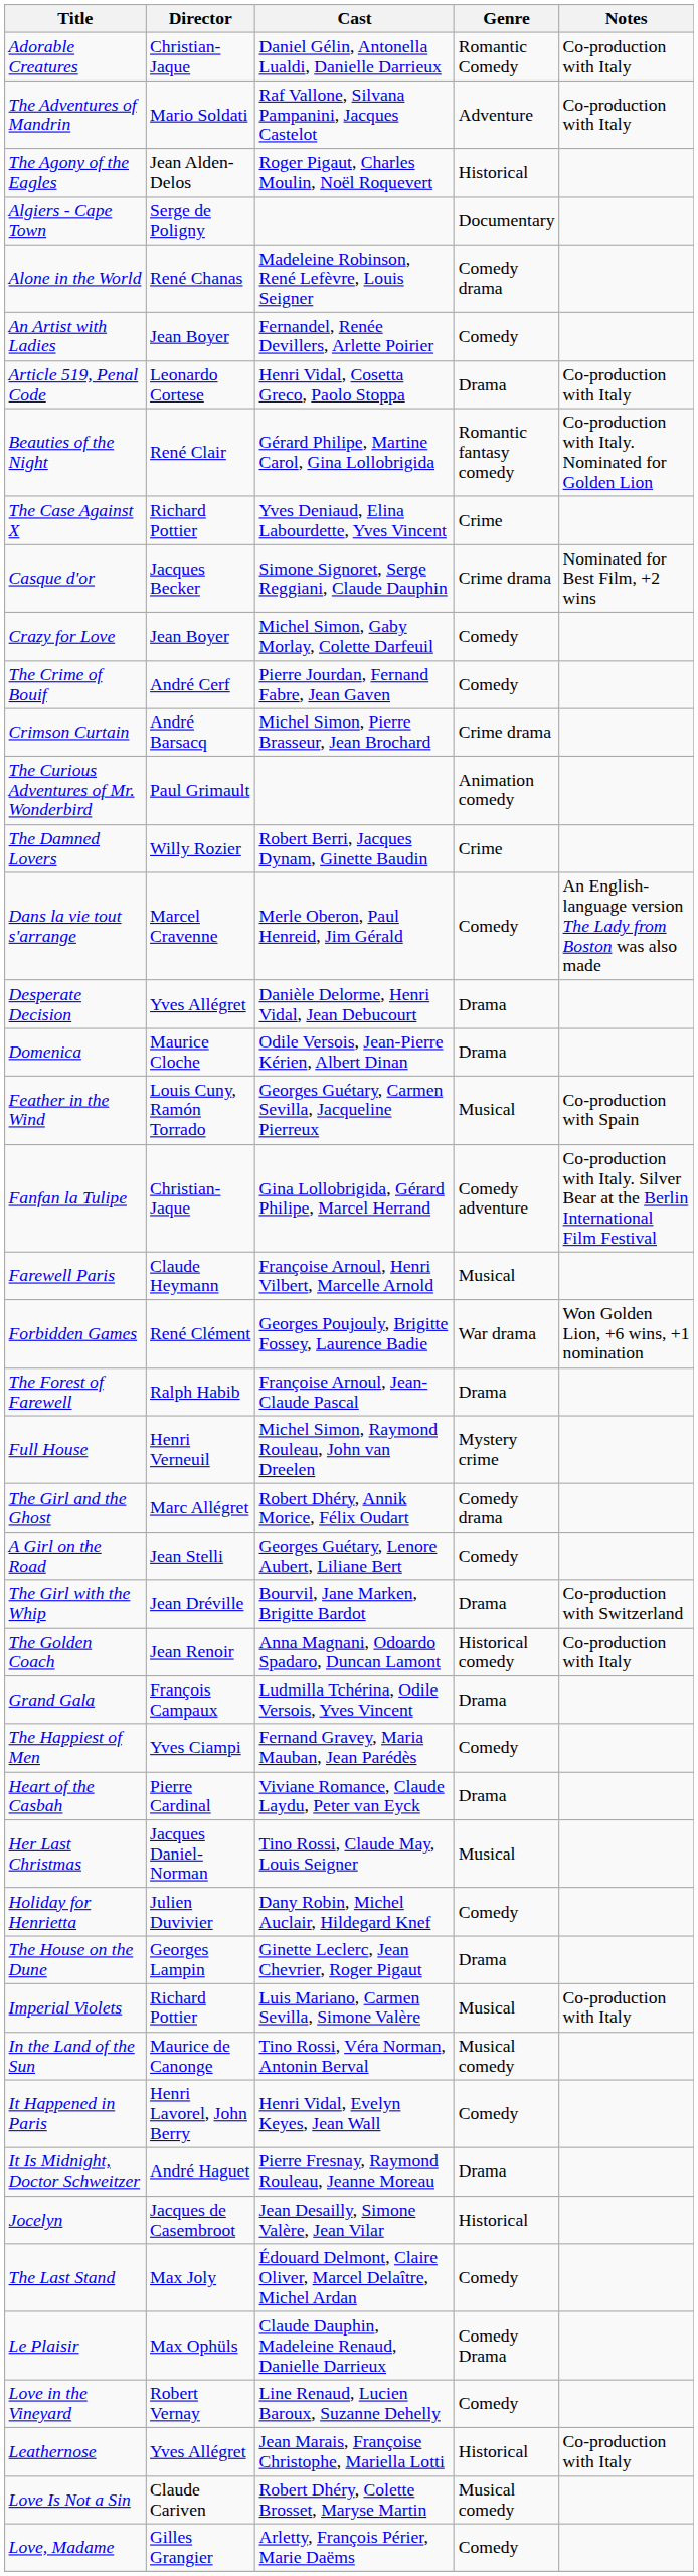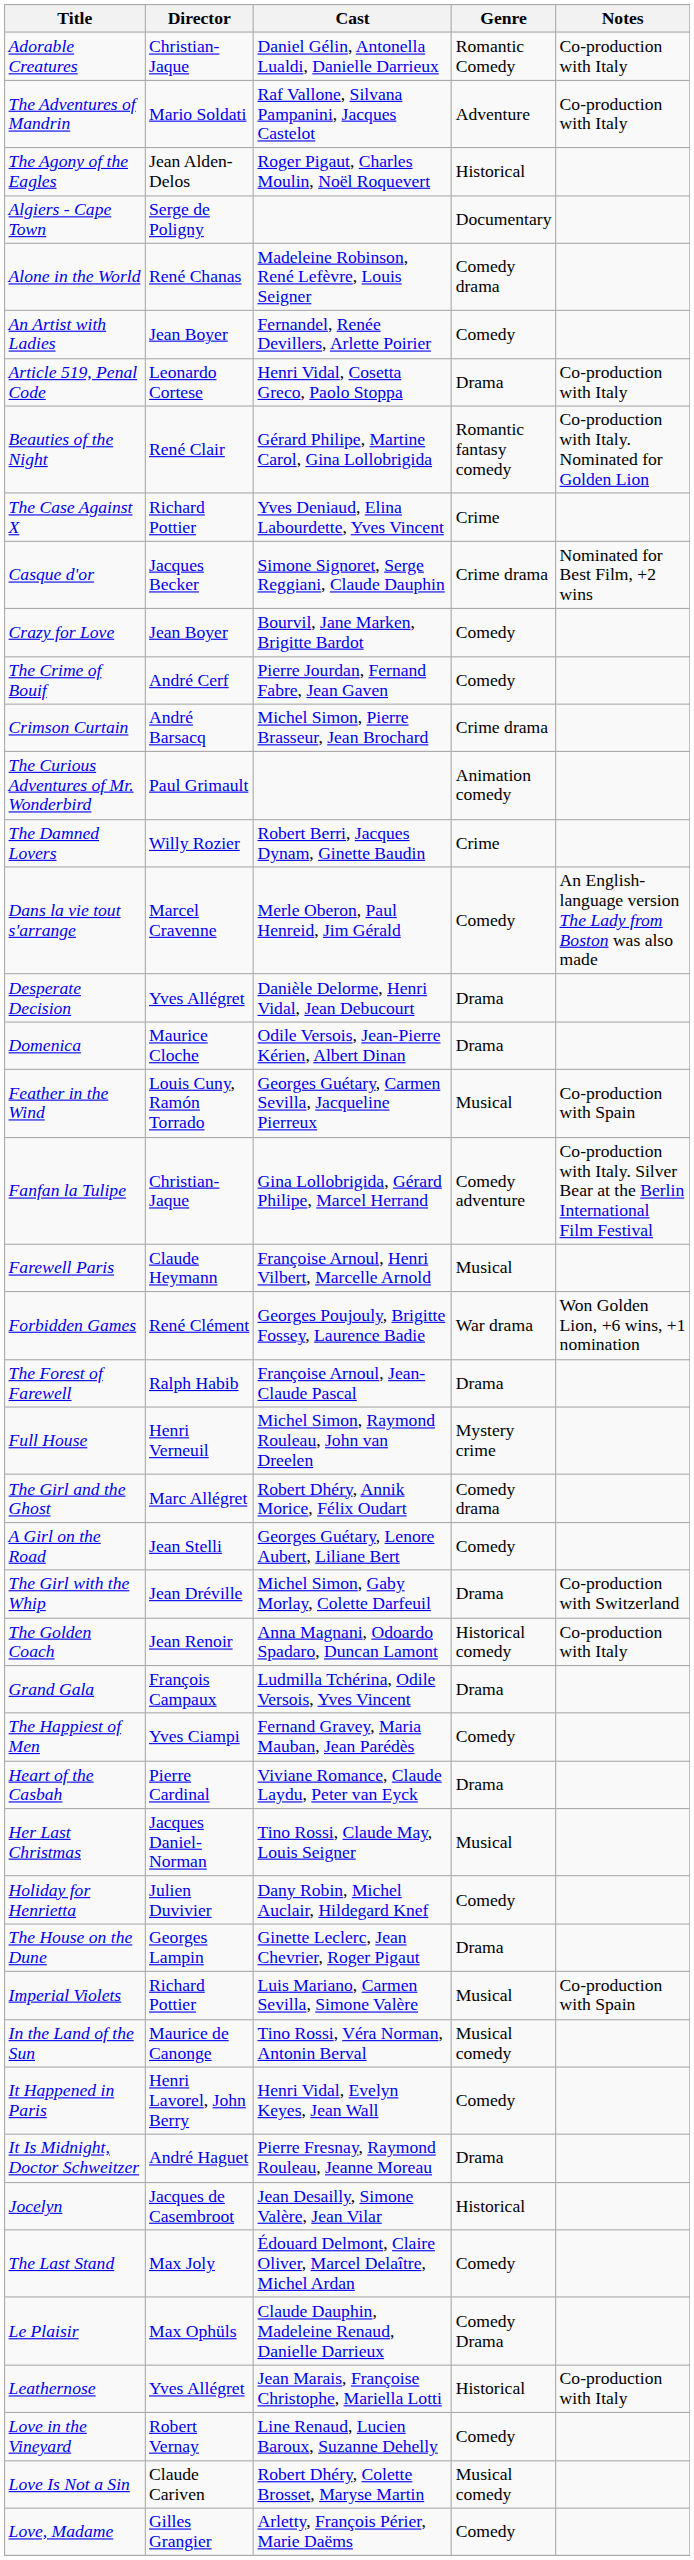 <table class="wikitable" style="width:100%;">
 <tr>
 <th style="width:21%;">Title</th>
 <th style="width:16%;">Director</th>
 <th style="width:30%;">Cast</th>
 <th style="width:13%;">Genre</th>
 <th style="width:20%;">Notes</th>
 </tr>
 <tr>
 <td><em><a href='#'>Adorable Creatures</a></em></td>
 <td><a href='#'>Christian-Jaque</a></td>
 <td><a href='#'>Daniel Gélin</a>, <a href='#'>Antonella Lualdi</a>, <a href='#'>Danielle Darrieux</a></td>
 <td>Romantic Comedy</td>
 <td>Co-production with Italy</td>
 </tr>
 <tr>
 <td><em><a href='#'>The Adventures of Mandrin</a></em></td>
 <td><a href='#'>Mario Soldati</a></td>
 <td><a href='#'>Raf Vallone</a>, <a href='#'>Silvana Pampanini</a>, <a href='#'>Jacques Castelot</a></td>
 <td>Adventure</td>
 <td>Co-production with Italy</td>
 </tr>
 <tr>
 <td><em><a href='#'>The Agony of the Eagles</a></em></td>
 <td>Jean Alden-Delos</td>
 <td><a href='#'>Roger Pigaut</a>, <a href='#'>Charles Moulin</a>, <a href='#'>Noël Roquevert</a></td>
 <td>Historical</td>
 <td></td>
 </tr>
 <tr>
 <td><em><a href='#'>Algiers - Cape Town</a></em></td>
 <td><a href='#'>Serge de Poligny</a></td>
 <td></td>
 <td>Documentary</td>
 <td></td>
 </tr>
 <tr>
 <td><em><a href='#'>Alone in the World</a></em></td>
 <td><a href='#'>René Chanas</a></td>
 <td><a href='#'>Madeleine Robinson</a>, <a href='#'>René Lefèvre</a>, <a href='#'>Louis Seigner</a></td>
 <td>Comedy drama</td>
 <td></td>
 </tr>
 <tr>
 <td><em><a href='#'>An Artist with Ladies</a></em></td>
 <td><a href='#'>Jean Boyer</a></td>
 <td><a href='#'>Fernandel</a>, <a href='#'>Renée Devillers</a>, <a href='#'>Arlette Poirier</a></td>
 <td>Comedy</td>
 <td></td>
 </tr>
 <tr>
 <td><em><a href='#'>Article 519, Penal Code</a></em></td>
 <td><a href='#'>Leonardo Cortese</a></td>
 <td><a href='#'>Henri Vidal</a>, <a href='#'>Cosetta Greco</a>, <a href='#'>Paolo Stoppa</a></td>
 <td>Drama</td>
 <td>Co-production with Italy</td>
 </tr>
 <tr>
 <td><em><a href='#'>Beauties of the Night</a></em></td>
 <td><a href='#'>René Clair</a></td>
 <td><a href='#'>Gérard Philipe</a>, <a href='#'>Martine Carol</a>, <a href='#'>Gina Lollobrigida</a></td>
 <td>Romantic fantasy comedy</td>
 <td>Co-production with Italy. Nominated for <a href='#'>Golden Lion</a></td>
 </tr>
 <tr>
 <td><em><a href='#'>The Case Against X</a></em></td>
 <td><a href='#'>Richard Pottier</a></td>
 <td><a href='#'>Yves Deniaud</a>, <a href='#'>Elina Labourdette</a>, <a href='#'>Yves Vincent</a></td>
 <td>Crime</td>
 <td></td>
 </tr>
 <tr>
 <td><em><a href='#'>Casque d'or</a></em></td>
 <td><a href='#'>Jacques Becker</a></td>
 <td><a href='#'>Simone Signoret</a>, <a href='#'>Serge Reggiani</a>, <a href='#'>Claude Dauphin</a></td>
 <td>Crime drama</td>
 <td>Nominated for Best Film, +2 wins</td>
 </tr>
 <tr>
 <td><em><a href='#'>Crazy for Love</a></em></td>
 <td><a href='#'>Jean Boyer</a></td>
-<td><a href='#'>Michel Simon</a>, <a href='#'>Gaby Morlay</a>, <a href='#'>Colette Darfeuil</a></td>
+<td><a href='#'>Bourvil</a>, <a href='#'>Jane Marken</a>, <a href='#'>Brigitte Bardot</a></td>
 <td>Comedy</td>
 <td></td>
 </tr>
 <tr>
 <td><em><a href='#'>The Crime of Bouif</a></em></td>
 <td><a href='#'>André Cerf</a></td>
 <td><a href='#'>Pierre Jourdan</a>, <a href='#'>Fernand Fabre</a>, <a href='#'>Jean Gaven</a></td>
 <td>Comedy</td>
 <td></td>
 </tr>
 <tr>
 <td><em><a href='#'>Crimson Curtain</a></em></td>
 <td><a href='#'>André Barsacq</a></td>
 <td><a href='#'>Michel Simon</a>, <a href='#'>Pierre Brasseur</a>, <a href='#'>Jean Brochard</a></td>
 <td>Crime drama</td>
 <td></td>
 </tr>
 <tr>
 <td><em><a href='#'>The Curious Adventures of Mr. Wonderbird</a></em></td>
 <td><a href='#'>Paul Grimault</a></td>
 <td></td>
 <td>Animation comedy</td>
 <td></td>
 </tr>
 <tr>
 <td><em><a href='#'>The Damned Lovers</a></em></td>
 <td><a href='#'>Willy Rozier</a></td>
 <td><a href='#'>Robert Berri</a>, <a href='#'>Jacques Dynam</a>, <a href='#'>Ginette Baudin</a></td>
 <td>Crime</td>
 <td></td>
 </tr>
 <tr>
 <td><em><a href='#'>Dans la vie tout s'arrange</a></em></td>
 <td><a href='#'>Marcel Cravenne</a></td>
 <td><a href='#'>Merle Oberon</a>, <a href='#'>Paul Henreid</a>, <a href='#'>Jim Gérald</a></td>
 <td>Comedy</td>
 <td>An English-language version <em><a href='#'>The Lady from Boston</a></em> was also made</td>
 </tr>
 <tr>
 <td><em><a href='#'>Desperate Decision</a></em></td>
 <td><a href='#'>Yves Allégret</a></td>
 <td><a href='#'>Danièle Delorme</a>, <a href='#'>Henri Vidal</a>, <a href='#'>Jean Debucourt</a></td>
 <td>Drama</td>
 <td></td>
 </tr>
 <tr>
 <td><em><a href='#'>Domenica</a></em></td>
 <td><a href='#'>Maurice Cloche</a></td>
 <td><a href='#'>Odile Versois</a>, <a href='#'>Jean-Pierre Kérien</a>, <a href='#'>Albert Dinan</a></td>
 <td>Drama</td>
 <td></td>
 </tr>
 <tr>
 <td><em><a href='#'>Feather in the Wind</a></em></td>
 <td><a href='#'>Louis Cuny</a>, <a href='#'>Ramón Torrado</a></td>
 <td><a href='#'>Georges Guétary</a>, <a href='#'>Carmen Sevilla</a>, <a href='#'>Jacqueline Pierreux</a></td>
 <td>Musical</td>
 <td>Co-production with Spain</td>
 </tr>
 <tr>
 <td><em><a href='#'>Fanfan la Tulipe</a></em></td>
 <td><a href='#'>Christian-Jaque</a></td>
 <td><a href='#'>Gina Lollobrigida</a>, <a href='#'>Gérard Philipe</a>, <a href='#'>Marcel Herrand</a></td>
 <td>Comedy adventure</td>
 <td>Co-production with Italy. Silver Bear at the <a href='#'>Berlin International Film Festival</a></td>
 </tr>
 <tr>
 <td><em><a href='#'>Farewell Paris</a></em></td>
 <td><a href='#'>Claude Heymann</a></td>
 <td><a href='#'>Françoise Arnoul</a>, <a href='#'>Henri Vilbert</a>, <a href='#'>Marcelle Arnold</a></td>
 <td>Musical</td>
 <td></td>
 </tr>
 <tr>
 <td><em><a href='#'>Forbidden Games</a></em></td>
 <td><a href='#'>René Clément</a></td>
 <td><a href='#'>Georges Poujouly</a>, <a href='#'>Brigitte Fossey</a>, <a href='#'>Laurence Badie</a></td>
 <td>War drama</td>
 <td>Won Golden Lion, +6 wins, +1 nomination</td>
 </tr>
 <tr>
 <td><em><a href='#'>The Forest of Farewell</a></em></td>
 <td><a href='#'>Ralph Habib</a></td>
 <td><a href='#'>Françoise Arnoul</a>, <a href='#'>Jean-Claude Pascal</a></td>
 <td>Drama</td>
 <td></td>
 </tr>
 <tr>
 <td><em><a href='#'>Full House</a></em></td>
 <td><a href='#'>Henri Verneuil</a></td>
 <td><a href='#'>Michel Simon</a>, <a href='#'>Raymond Rouleau</a>, <a href='#'>John van Dreelen</a></td>
 <td>Mystery crime</td>
 <td></td>
 </tr>
 <tr>
 <td><em><a href='#'>The Girl and the Ghost</a></em></td>
 <td><a href='#'>Marc Allégret</a></td>
 <td><a href='#'>Robert Dhéry</a>, <a href='#'>Annik Morice</a>, <a href='#'>Félix Oudart</a></td>
 <td>Comedy drama</td>
 <td></td>
 </tr>
 <tr>
 <td><em><a href='#'>A Girl on the Road</a></em></td>
 <td><a href='#'>Jean Stelli</a></td>
 <td><a href='#'>Georges Guétary</a>, <a href='#'>Lenore Aubert</a>, <a href='#'>Liliane Bert</a></td>
 <td>Comedy</td>
 <td></td>
 </tr>
 <tr>
 <td><em><a href='#'>The Girl with the Whip</a></em></td>
 <td><a href='#'>Jean Dréville</a></td>
-<td><a href='#'>Bourvil</a>, <a href='#'>Jane Marken</a>, <a href='#'>Brigitte Bardot</a></td>
+<td><a href='#'>Michel Simon</a>, <a href='#'>Gaby Morlay</a>, <a href='#'>Colette Darfeuil</a></td>
 <td>Drama</td>
 <td>Co-production with Switzerland</td>
 </tr>
 <tr>
 <td><em><a href='#'>The Golden Coach</a></em></td>
 <td><a href='#'>Jean Renoir</a></td>
 <td><a href='#'>Anna Magnani</a>, <a href='#'>Odoardo Spadaro</a>, <a href='#'>Duncan Lamont</a></td>
 <td>Historical comedy</td>
 <td>Co-production with Italy</td>
 </tr>
 <tr>
 <td><em><a href='#'>Grand Gala</a></em></td>
 <td><a href='#'>François Campaux</a></td>
 <td><a href='#'>Ludmilla Tchérina</a>, <a href='#'>Odile Versois</a>, <a href='#'>Yves Vincent</a></td>
 <td>Drama</td>
 <td></td>
 </tr>
 <tr>
 <td><em><a href='#'>The Happiest of Men</a></em></td>
 <td><a href='#'>Yves Ciampi</a></td>
 <td><a href='#'>Fernand Gravey</a>, <a href='#'>Maria Mauban</a>, <a href='#'>Jean Parédès</a></td>
 <td>Comedy</td>
 <td></td>
 </tr>
 <tr>
 <td><em><a href='#'>Heart of the Casbah</a></em></td>
 <td><a href='#'>Pierre Cardinal</a></td>
 <td><a href='#'>Viviane Romance</a>, <a href='#'>Claude Laydu</a>, <a href='#'>Peter van Eyck</a></td>
 <td>Drama</td>
 <td></td>
 </tr>
 <tr>
 <td><em><a href='#'>Her Last Christmas</a></em></td>
 <td><a href='#'>Jacques Daniel-Norman</a></td>
 <td><a href='#'>Tino Rossi</a>, <a href='#'>Claude May</a>, <a href='#'>Louis Seigner</a></td>
 <td>Musical</td>
 <td></td>
 </tr>
 <tr>
 <td><em><a href='#'>Holiday for Henrietta</a></em></td>
 <td><a href='#'>Julien Duvivier</a></td>
 <td><a href='#'>Dany Robin</a>, <a href='#'>Michel Auclair</a>, <a href='#'>Hildegard Knef</a></td>
 <td>Comedy</td>
 <td></td>
 </tr>
 <tr>
 <td><em><a href='#'>The House on the Dune</a></em></td>
 <td><a href='#'>Georges Lampin </a></td>
 <td><a href='#'>Ginette Leclerc</a>, <a href='#'>Jean Chevrier</a>, <a href='#'>Roger Pigaut</a></td>
 <td>Drama</td>
 <td></td>
 </tr>
 <tr>
 <td><em><a href='#'>Imperial Violets</a></em></td>
 <td><a href='#'>Richard Pottier</a></td>
 <td><a href='#'>Luis Mariano</a>, <a href='#'>Carmen Sevilla</a>, <a href='#'>Simone Valère</a></td>
 <td>Musical</td>
-<td>Co-production with Italy</td>
+<td>Co-production with Spain</td>
 </tr>
 <tr>
 <td><em><a href='#'>In the Land of the Sun</a></em></td>
 <td><a href='#'>Maurice de Canonge</a></td>
 <td><a href='#'>Tino Rossi</a>, <a href='#'>Véra Norman</a>, <a href='#'>Antonin Berval</a></td>
 <td>Musical comedy</td>
 <td></td>
 </tr>
 <tr>
 <td><em><a href='#'>It Happened in Paris</a></em></td>
 <td><a href='#'>Henri Lavorel</a>, <a href='#'>John Berry</a></td>
 <td><a href='#'>Henri Vidal</a>, <a href='#'>Evelyn Keyes</a>, <a href='#'>Jean Wall</a></td>
 <td>Comedy</td>
 <td></td>
 </tr>
 <tr>
 <td><em><a href='#'>It Is Midnight, Doctor Schweitzer</a></em></td>
 <td><a href='#'>André Haguet</a></td>
 <td><a href='#'>Pierre Fresnay</a>, <a href='#'>Raymond Rouleau</a>, <a href='#'>Jeanne Moreau</a></td>
 <td>Drama</td>
 <td></td>
 </tr>
 <tr>
 <td><em><a href='#'>Jocelyn</a></em></td>
 <td><a href='#'>Jacques de Casembroot</a></td>
 <td><a href='#'>Jean Desailly</a>, <a href='#'>Simone Valère</a>, <a href='#'>Jean Vilar</a></td>
 <td>Historical</td>
 <td></td>
 </tr>
 <tr>
 <td><em><a href='#'>The Last Stand</a></em></td>
 <td><a href='#'>Max Joly</a></td>
 <td><a href='#'>Édouard Delmont</a>, <a href='#'>Claire Oliver</a>, <a href='#'>Marcel Delaître</a>, <a href='#'>Michel Ardan</a></td>
 <td>Comedy</td>
 <td></td>
 </tr>
 <tr>
 <td><em><a href='#'>Le Plaisir</a></em></td>
 <td><a href='#'>Max Ophüls</a></td>
 <td><a href='#'>Claude Dauphin</a>, <a href='#'>Madeleine Renaud</a>, <a href='#'>Danielle Darrieux</a></td>
 <td>Comedy Drama</td>
 <td></td>
 </tr>
 <tr>
+<td><em><a href='#'>Leathernose</a></em></td>
+<td><a href='#'>Yves Allégret</a></td>
+<td><a href='#'>Jean Marais</a>, <a href='#'>Françoise Christophe</a>, <a href='#'>Mariella Lotti</a></td>
+<td>Historical</td>
+<td>Co-production with Italy</td>
+</tr>
+<tr>
 <td><em><a href='#'>Love in the Vineyard</a></em></td>
 <td><a href='#'>Robert Vernay</a></td>
 <td><a href='#'>Line Renaud</a>, <a href='#'>Lucien Baroux</a>, <a href='#'>Suzanne Dehelly</a></td>
 <td>Comedy</td>
 <td></td>
-</tr>
-<tr>
-<td><em><a href='#'>Leathernose</a></em></td>
-<td><a href='#'>Yves Allégret</a></td>
-<td><a href='#'>Jean Marais</a>, <a href='#'>Françoise Christophe</a>, <a href='#'>Mariella Lotti</a></td>
-<td>Historical</td>
-<td>Co-production with Italy</td>
 </tr>
 <tr>
 <td><em><a href='#'>Love Is Not a Sin</a></em></td>
 <td>Claude Cariven</td>
 <td><a href='#'>Robert Dhéry</a>, <a href='#'>Colette Brosset</a>, <a href='#'>Maryse Martin</a></td>
 <td>Musical comedy</td>
 <td></td>
 </tr>
 <tr>
 <td><em><a href='#'>Love, Madame</a></em></td>
 <td><a href='#'>Gilles Grangier</a></td>
 <td><a href='#'>Arletty</a>, <a href='#'>François Périer</a>, <a href='#'>Marie Daëms</a></td>
 <td>Comedy</td>
 <td></td>
 </tr>
 <tr>
 </tr>
 </table>
